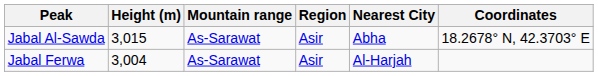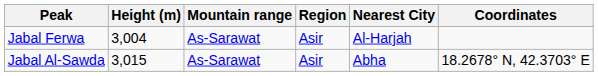 <table class="wikitable sortable">
 <tr>
 <th>Peak</th>
 <th>Height (m)</th>
 <th>Mountain range</th>
 <th>Region</th>
 <th>Nearest City</th>
 <th>Coordinates</th>
 </tr>
 <tr>
+<td><a href='#'>Jabal Ferwa</a></td>
+<td>3,004</td>
+<td><a href='#'>As-Sarawat</a></td>
+<td><a href='#'>Asir</a></td>
+<td><a href='#'>Al-Harjah</a></td>
+<td></td>
+</tr>
+<tr>
 <td><a href='#'>Jabal Al-Sawda</a></td>
 <td>3,015</td>
 <td><a href='#'>As-Sarawat</a></td>
 <td><a href='#'>Asir</a></td>
 <td><a href='#'>Abha</a></td>
 <td>18.2678° N, 42.3703° E</td>
 </tr>
-<tr>
-<td><a href='#'>Jabal Ferwa</a></td>
-<td>3,004</td>
-<td><a href='#'>As-Sarawat</a></td>
-<td><a href='#'>Asir</a></td>
-<td><a href='#'>Al-Harjah</a></td>
-<td></td>
-</tr>
 </table>
